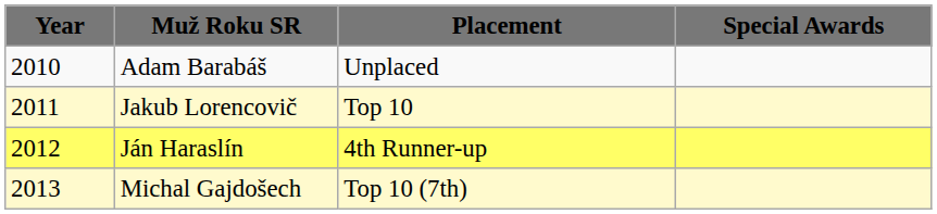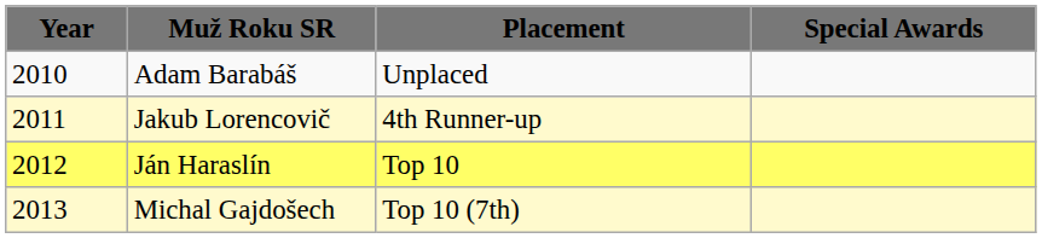 <table class="wikitable sortable" style="font-size:95%;">
 <tr colspan="10" style="background:#787878; text-align:center;">
 <td width="60"><span><strong>Year</strong></span></td>
 <td style="width:130px;"><span><strong>Muž Roku SR</strong></span></td>
 <td style="width:200px;"><span><strong>Placement</strong></span></td>
 <td style="width:150px;"><span><strong>Special Awards</strong></span></td>
 </tr>
 <tr>
 <td>2010</td>
 <td>Adam Barabáš</td>
 <td>Unplaced</td>
 <td></td>
 </tr>
 <tr style="background:#fffacd;">
 <td>2011</td>
 <td>Jakub Lorencovič</td>
-<td>Top 10</td>
+<td>4th Runner-up</td>
 <td></td>
 </tr>
 <tr style="background:#ff6;">
 <td>2012</td>
 <td>Ján Haraslín</td>
-<td>4th Runner-up</td>
+<td>Top 10</td>
 <td></td>
 </tr>
 <tr style="background:#fffacd;">
 <td>2013</td>
 <td>Michal Gajdošech</td>
 <td>Top 10 (7th)</td>
 <td></td>
 </tr>
 </table>
